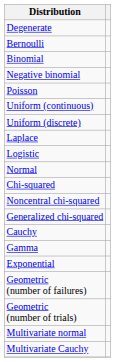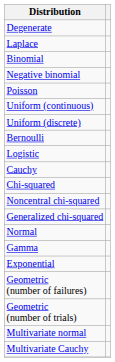 <table class="wikitable">
 <tr>
 <th>Distribution</th>
 <th></th>
 </tr>
 <tr>
 <td><a href='#'>Degenerate</a> </td>
 <td></td>
 </tr>
 <tr>
-<td><a href='#'>Bernoulli</a> </td>
+<td><a href='#'>Laplace</a> </td>
 <td></td>
 </tr>
 <tr>
 <td><a href='#'>Binomial</a> </td>
 <td></td>
 </tr>
 <tr>
 <td><a href='#'>Negative binomial</a> </td>
 <td></td>
 </tr>
 <tr>
 <td><a href='#'>Poisson</a> </td>
 <td></td>
 </tr>
 <tr>
 <td><a href='#'>Uniform (continuous)</a> </td>
 <td></td>
 </tr>
 <tr>
 <td><a href='#'>Uniform (discrete)</a> </td>
 <td></td>
 </tr>
 <tr>
-<td><a href='#'>Laplace</a> </td>
+<td><a href='#'>Bernoulli</a> </td>
 <td></td>
 </tr>
 <tr>
 <td><a href='#'>Logistic</a> <br></td>
 <td></td>
 </tr>
 <tr>
-<td><a href='#'>Normal</a> </td>
+<td><a href='#'>Cauchy</a> </td>
 <td></td>
 </tr>
 <tr>
 <td><a href='#'>Chi-squared</a> </td>
 <td></td>
 </tr>
 <tr>
 <td><a href='#'>Noncentral chi-squared</a></td>
 <td></td>
 </tr>
 <tr>
 <td><a href='#'>Generalized chi-squared</a></td>
 <td></td>
 </tr>
 <tr>
-<td><a href='#'>Cauchy</a> </td>
+<td><a href='#'>Normal</a> </td>
 <td></td>
 </tr>
 <tr>
 <td><a href='#'>Gamma</a> </td>
 <td></td>
 </tr>
 <tr>
 <td><a href='#'>Exponential</a> </td>
 <td></td>
 </tr>
 <tr>
 <td><a href='#'>Geometric</a> <br>(number of failures)</td>
 <td></td>
 </tr>
 <tr>
 <td><a href='#'>Geometric</a> <br>(number of trials)</td>
 <td></td>
 </tr>
 <tr>
 <td><a href='#'>Multivariate normal</a> </td>
 <td></td>
 </tr>
 <tr>
 <td><a href='#'>Multivariate Cauchy</a> </td>
 <td></td>
 </tr>
 <tr>
 </tr>
 </table>
